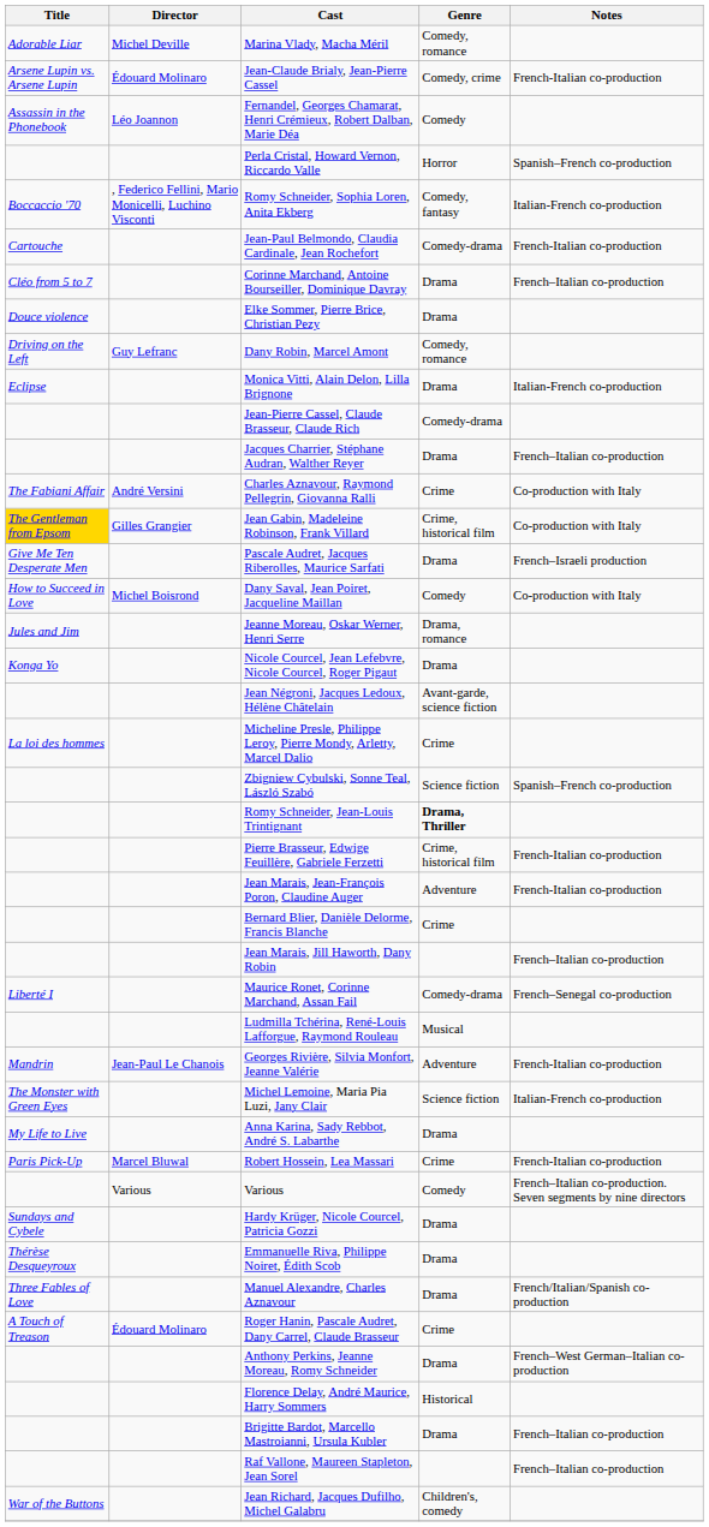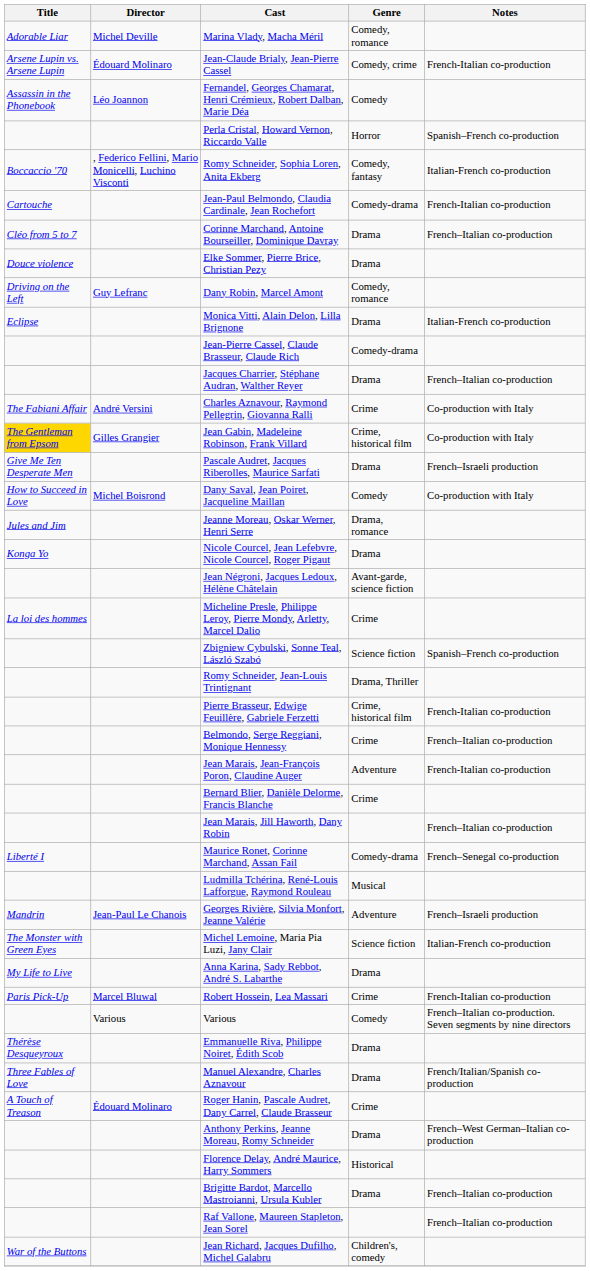 <table class="wikitable sortable">
 <tr>
 <th>Title</th>
 <th>Director</th>
 <th>Cast</th>
 <th>Genre</th>
 <th>Notes</th>
 </tr>
 <tr>
 <td><em><a href='#'>Adorable Liar</a></em></td>
 <td><a href='#'>Michel Deville</a></td>
 <td><a href='#'>Marina Vlady</a>, <a href='#'>Macha Méril</a></td>
 <td>Comedy, romance</td>
 <td></td>
 </tr>
 <tr>
 <td><em><a href='#'>Arsene Lupin vs. Arsene Lupin</a></em></td>
 <td><a href='#'>Édouard Molinaro</a></td>
 <td><a href='#'>Jean-Claude Brialy</a>, <a href='#'>Jean-Pierre Cassel</a></td>
 <td>Comedy, crime</td>
 <td>French-Italian co-production</td>
 </tr>
 <tr>
 <td><em><a href='#'>Assassin in the Phonebook</a></em></td>
 <td><a href='#'>Léo Joannon</a></td>
 <td><a href='#'>Fernandel</a>, <a href='#'>Georges Chamarat</a>, <a href='#'>Henri Crémieux</a>, <a href='#'>Robert Dalban</a>, <a href='#'>Marie Déa</a></td>
 <td>Comedy</td>
 <td></td>
 </tr>
 <tr>
 <td></td>
 <td></td>
 <td><a href='#'>Perla Cristal</a>, <a href='#'>Howard Vernon</a>, <a href='#'>Riccardo Valle</a></td>
 <td>Horror</td>
 <td>Spanish–French co-production</td>
 </tr>
 <tr>
 <td><em><a href='#'>Boccaccio '70</a></em></td>
 <td>, <a href='#'>Federico Fellini</a>, <a href='#'>Mario Monicelli</a>, <a href='#'>Luchino Visconti</a></td>
 <td><a href='#'>Romy Schneider</a>, <a href='#'>Sophia Loren</a>, <a href='#'>Anita Ekberg</a></td>
 <td>Comedy, fantasy</td>
 <td>Italian-French co-production</td>
 </tr>
 <tr>
 <td><em><a href='#'>Cartouche</a></em></td>
 <td></td>
 <td><a href='#'>Jean-Paul Belmondo</a>, <a href='#'>Claudia Cardinale</a>, <a href='#'>Jean Rochefort</a></td>
 <td>Comedy-drama</td>
 <td>French-Italian co-production</td>
 </tr>
 <tr>
 <td><em><a href='#'>Cléo from 5 to 7</a></em></td>
 <td></td>
 <td><a href='#'>Corinne Marchand</a>, <a href='#'>Antoine Bourseiller</a>, <a href='#'>Dominique Davray</a></td>
 <td>Drama</td>
 <td>French–Italian co-production</td>
 </tr>
 <tr>
 <td><em><a href='#'>Douce violence</a></em></td>
 <td></td>
 <td><a href='#'>Elke Sommer</a>, <a href='#'>Pierre Brice</a>, <a href='#'>Christian Pezy</a></td>
 <td>Drama</td>
 <td></td>
 </tr>
 <tr>
 <td><em><a href='#'>Driving on the Left</a></em></td>
 <td><a href='#'>Guy Lefranc</a></td>
 <td><a href='#'>Dany Robin</a>, <a href='#'>Marcel Amont</a></td>
 <td>Comedy, romance</td>
 <td></td>
 </tr>
 <tr>
 <td><em><a href='#'>Eclipse</a></em></td>
 <td></td>
 <td><a href='#'>Monica Vitti</a>, <a href='#'>Alain Delon</a>, <a href='#'>Lilla Brignone</a></td>
 <td>Drama</td>
 <td>Italian-French co-production</td>
 </tr>
 <tr>
 <td></td>
 <td></td>
 <td><a href='#'>Jean-Pierre Cassel</a>, <a href='#'>Claude Brasseur</a>, <a href='#'>Claude Rich</a></td>
 <td>Comedy-drama</td>
 <td></td>
 </tr>
 <tr>
 <td></td>
 <td></td>
 <td><a href='#'>Jacques Charrier</a>, <a href='#'>Stéphane Audran</a>, <a href='#'>Walther Reyer</a></td>
 <td>Drama</td>
 <td>French–Italian co-production</td>
 </tr>
 <tr>
 <td><em><a href='#'>The Fabiani Affair</a></em></td>
 <td><a href='#'>André Versini</a></td>
 <td><a href='#'>Charles Aznavour</a>, <a href='#'>Raymond Pellegrin</a>, <a href='#'>Giovanna Ralli</a></td>
 <td>Crime</td>
 <td>Co-production with Italy</td>
 </tr>
 <tr>
 <td style="background: gold;"><em><a href='#'>The Gentleman from Epsom</a></em></td>
 <td><a href='#'>Gilles Grangier</a></td>
 <td><a href='#'>Jean Gabin</a>, <a href='#'>Madeleine Robinson</a>, <a href='#'>Frank Villard</a></td>
 <td>Crime, historical film</td>
 <td>Co-production with Italy </td>
 </tr>
 <tr>
 <td><em><a href='#'>Give Me Ten Desperate Men</a></em></td>
 <td></td>
 <td><a href='#'>Pascale Audret</a>, <a href='#'>Jacques Riberolles</a>, <a href='#'>Maurice Sarfati</a></td>
 <td>Drama</td>
 <td>French–Israeli production</td>
 </tr>
 <tr>
 <td><em><a href='#'>How to Succeed in Love</a></em></td>
 <td><a href='#'>Michel Boisrond</a></td>
 <td><a href='#'>Dany Saval</a>, <a href='#'>Jean Poiret</a>, <a href='#'>Jacqueline Maillan</a></td>
 <td>Comedy</td>
 <td>Co-production with Italy</td>
 </tr>
 <tr>
 <td><em><a href='#'>Jules and Jim</a></em></td>
 <td></td>
 <td><a href='#'>Jeanne Moreau</a>, <a href='#'>Oskar Werner</a>, <a href='#'>Henri Serre</a></td>
 <td>Drama, romance</td>
 <td></td>
 </tr>
 <tr>
 <td><em><a href='#'>Konga Yo</a></em></td>
 <td></td>
 <td><a href='#'>Nicole Courcel</a>, <a href='#'>Jean Lefebvre</a>, <a href='#'>Nicole Courcel</a>, <a href='#'>Roger Pigaut</a></td>
 <td>Drama</td>
 <td></td>
 </tr>
 <tr>
 <td></td>
 <td></td>
 <td><a href='#'>Jean Négroni</a>, <a href='#'>Jacques Ledoux</a>, <a href='#'>Hélène Châtelain</a></td>
 <td>Avant-garde, science fiction</td>
 <td></td>
 </tr>
 <tr>
 <td><em><a href='#'>La loi des hommes</a></em></td>
 <td></td>
 <td><a href='#'>Micheline Presle</a>, <a href='#'>Philippe Leroy</a>, <a href='#'>Pierre Mondy</a>, <a href='#'>Arletty</a>, <a href='#'>Marcel Dalio</a></td>
 <td>Crime</td>
 <td></td>
 </tr>
 <tr>
 <td></td>
 <td></td>
 <td><a href='#'>Zbigniew Cybulski</a>, <a href='#'>Sonne Teal</a>, <a href='#'>László Szabó</a></td>
 <td>Science fiction</td>
 <td>Spanish–French co-production</td>
 </tr>
 <tr>
 <td></td>
 <td></td>
 <td><a href='#'>Romy Schneider</a>, <a href='#'>Jean-Louis Trintignant</a></td>
-<td><strong>Drama, Thriller</strong></td>
+<td>Drama, Thriller</td>
 <td></td>
 </tr>
 <tr>
 <td></td>
 <td></td>
 <td><a href='#'>Pierre Brasseur</a>, <a href='#'>Edwige Feuillère</a>, <a href='#'>Gabriele Ferzetti</a></td>
 <td>Crime, historical film</td>
 <td>French-Italian co-production</td>
+</tr>
+<tr>
+<td></td>
+<td></td>
+<td><a href='#'>Belmondo</a>, <a href='#'>Serge Reggiani</a>, <a href='#'>Monique Hennessy</a></td>
+<td>Crime</td>
+<td>French–Italian co-production</td>
 </tr>
 <tr>
 <td></td>
 <td></td>
 <td><a href='#'>Jean Marais</a>, <a href='#'>Jean-François Poron</a>, <a href='#'>Claudine Auger</a></td>
 <td>Adventure</td>
 <td>French-Italian co-production</td>
 </tr>
 <tr>
 <td></td>
 <td></td>
 <td><a href='#'>Bernard Blier</a>, <a href='#'>Danièle Delorme</a>, <a href='#'>Francis Blanche</a></td>
 <td>Crime</td>
 <td></td>
 </tr>
 <tr>
 <td></td>
 <td></td>
 <td><a href='#'>Jean Marais</a>, <a href='#'>Jill Haworth</a>, <a href='#'>Dany Robin</a></td>
 <td></td>
 <td>French–Italian co-production</td>
 </tr>
 <tr>
 <td><em><a href='#'>Liberté I</a></em></td>
 <td></td>
 <td><a href='#'>Maurice Ronet</a>, <a href='#'>Corinne Marchand</a>, <a href='#'>Assan Fail</a></td>
 <td>Comedy-drama</td>
 <td>French–Senegal co-production</td>
 </tr>
 <tr>
 <td></td>
 <td></td>
 <td><a href='#'>Ludmilla Tchérina</a>, <a href='#'>René-Louis Lafforgue</a>, <a href='#'>Raymond Rouleau</a></td>
 <td>Musical</td>
 <td></td>
 </tr>
 <tr>
 <td><em><a href='#'>Mandrin</a></em></td>
 <td><a href='#'>Jean-Paul Le Chanois</a></td>
 <td><a href='#'>Georges Rivière</a>, <a href='#'>Silvia Monfort</a>, <a href='#'>Jeanne Valérie</a></td>
 <td>Adventure</td>
-<td>French-Italian co-production</td>
+<td>French–Israeli production</td>
 </tr>
 <tr>
 <td><em><a href='#'>The Monster with Green Eyes</a></em></td>
 <td></td>
 <td><a href='#'>Michel Lemoine</a>, Maria Pia Luzi, <a href='#'>Jany Clair</a></td>
 <td>Science fiction</td>
 <td>Italian-French co-production</td>
 </tr>
 <tr>
 <td><em><a href='#'>My Life to Live</a></em></td>
 <td></td>
 <td><a href='#'>Anna Karina</a>, <a href='#'>Sady Rebbot</a>, <a href='#'>André S. Labarthe</a></td>
 <td>Drama</td>
 <td></td>
 </tr>
 <tr>
 <td><em><a href='#'>Paris Pick-Up</a></em></td>
 <td><a href='#'>Marcel Bluwal</a></td>
 <td><a href='#'>Robert Hossein</a>, <a href='#'>Lea Massari</a></td>
 <td>Crime</td>
 <td>French-Italian co-production</td>
 </tr>
 <tr>
 <td></td>
 <td>Various</td>
 <td>Various</td>
 <td>Comedy</td>
 <td>French–Italian co-production. Seven segments by nine directors</td>
-</tr>
-<tr>
-<td><em><a href='#'>Sundays and Cybele</a></em></td>
-<td></td>
-<td><a href='#'>Hardy Krüger</a>, <a href='#'>Nicole Courcel</a>, <a href='#'>Patricia Gozzi</a></td>
-<td>Drama</td>
-<td></td>
 </tr>
 <tr>
 <td><em><a href='#'>Thérèse Desqueyroux</a></em></td>
 <td></td>
 <td><a href='#'>Emmanuelle Riva</a>, <a href='#'>Philippe Noiret</a>, <a href='#'>Édith Scob</a></td>
 <td>Drama</td>
 <td></td>
 </tr>
 <tr>
 <td><em><a href='#'>Three Fables of Love</a></em></td>
 <td></td>
 <td><a href='#'>Manuel Alexandre</a>, <a href='#'>Charles Aznavour</a></td>
 <td>Drama</td>
 <td>French/Italian/Spanish co-production</td>
 </tr>
 <tr>
 <td><em><a href='#'>A Touch of Treason</a></em></td>
 <td><a href='#'>Édouard Molinaro</a></td>
 <td><a href='#'>Roger Hanin</a>, <a href='#'>Pascale Audret</a>, <a href='#'>Dany Carrel</a>, <a href='#'>Claude Brasseur</a></td>
 <td>Crime</td>
 <td></td>
 </tr>
 <tr>
 <td></td>
 <td></td>
 <td><a href='#'>Anthony Perkins</a>, <a href='#'>Jeanne Moreau</a>, <a href='#'>Romy Schneider</a></td>
 <td>Drama</td>
 <td>French–West German–Italian co-production</td>
 </tr>
 <tr>
 <td></td>
 <td></td>
 <td><a href='#'>Florence Delay</a>, <a href='#'>André Maurice</a>, <a href='#'>Harry Sommers</a></td>
 <td>Historical</td>
 <td></td>
 </tr>
 <tr>
 <td></td>
 <td></td>
 <td><a href='#'>Brigitte Bardot</a>, <a href='#'>Marcello Mastroianni</a>, <a href='#'>Ursula Kubler</a></td>
 <td>Drama</td>
 <td>French–Italian co-production</td>
 </tr>
 <tr>
 <td></td>
 <td></td>
 <td><a href='#'>Raf Vallone</a>, <a href='#'>Maureen Stapleton</a>, <a href='#'>Jean Sorel</a></td>
 <td></td>
 <td>French–Italian co-production</td>
 </tr>
 <tr>
 <td><em><a href='#'>War of the Buttons</a></em></td>
 <td></td>
 <td><a href='#'>Jean Richard</a>, <a href='#'>Jacques Dufilho</a>, <a href='#'>Michel Galabru</a></td>
 <td>Children's, comedy</td>
 <td></td>
 </tr>
 <tr>
 </tr>
 </table>
